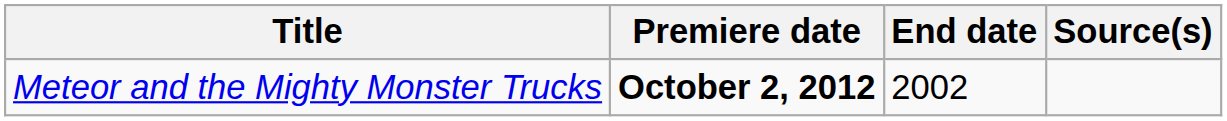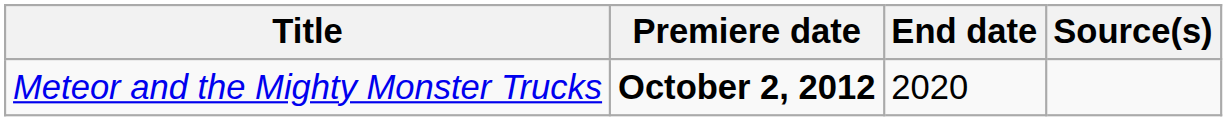 <table class="wikitable sortable">
 <tr>
 <th>Title</th>
 <th>Premiere date</th>
 <th>End date</th>
 <th>Source(s)</th>
 </tr>
 <tr>
 <td><em><a href='#'>Meteor and the Mighty Monster Trucks</a></em></td>
 <td><strong>October 2, 2012</strong></td>
-<td>2002</td>
+<td>2020</td>
 <td></td>
 </tr>
 </table>
